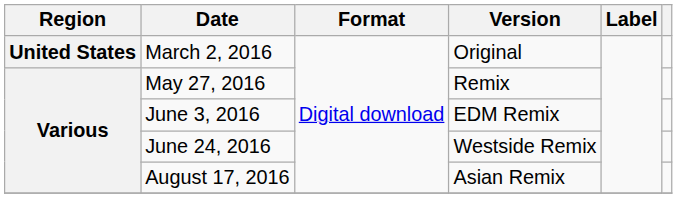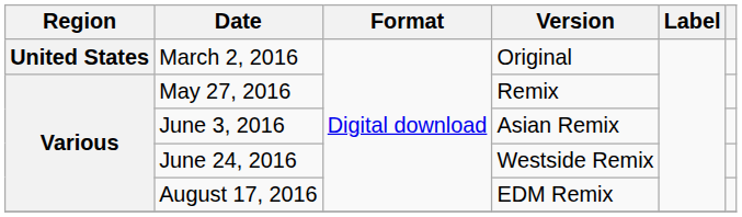 <table class="wikitable">
 <tr>
 <th scope="row">Region</th>
 <th scope="row">Date</th>
 <th scope="row">Format</th>
 <th scope="row">Version</th>
 <th scope="row">Label</th>
 <th scope="row"></th>
 </tr>
 <tr>
 <th scope="row">United States</th>
 <td rowspan="1">March 2, 2016</td>
 <td rowspan="5"><a href='#'>Digital download</a></td>
 <td>Original</td>
 <td rowspan="5"></td>
 <td><br></td>
 </tr>
 <tr>
 <th scope="row" rowspan="4">Various</th>
 <td>May 27, 2016</td>
 <td>Remix</td>
 <td><br></td>
 </tr>
 <tr>
 <td>June 3, 2016</td>
-<td>EDM Remix</td>
+<td>Asian Remix</td>
 <td><br></td>
 </tr>
 <tr>
 <td>June 24, 2016</td>
 <td>Westside Remix</td>
 <td><br></td>
 </tr>
 <tr>
 <td>August 17, 2016</td>
-<td>Asian Remix</td>
+<td>EDM Remix</td>
 <td><br></td>
 </tr>
 <tr>
 </tr>
 </table>
